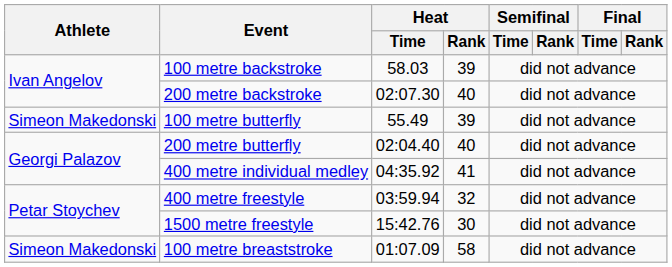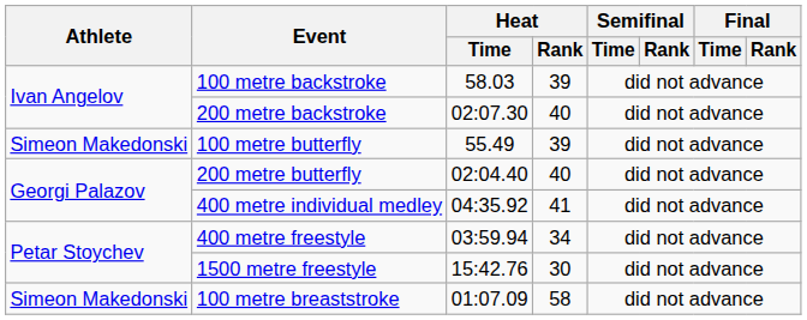 <table class=wikitable style="font-size:90%">
 <tr>
 <th rowspan="2">Athlete</th>
 <th rowspan="2">Event</th>
 <th colspan="2">Heat</th>
 <th colspan="2">Semifinal</th>
 <th colspan="2">Final</th>
 </tr>
 <tr style="font-size:95%">
 <th>Time</th>
 <th>Rank</th>
 <th>Time</th>
 <th>Rank</th>
 <th>Time</th>
 <th>Rank</th>
 </tr>
 <tr align=center>
 <td align=left rowspan=2><a href='#'>Ivan Angelov</a></td>
 <td align=left><a href='#'>100 metre backstroke</a></td>
 <td>58.03</td>
 <td>39</td>
 <td colspan=6>did not advance</td>
 </tr>
 <tr align=center>
 <td align=left><a href='#'>200 metre backstroke</a></td>
 <td>02:07.30</td>
 <td>40</td>
 <td colspan=6>did not advance</td>
 </tr>
 <tr align=center>
 <td align=left><a href='#'>Simeon Makedonski</a></td>
 <td align=left><a href='#'>100 metre butterfly</a></td>
 <td>55.49</td>
 <td>39</td>
 <td colspan=4>did not advance</td>
 </tr>
 <tr align=center>
 <td align=left rowspan=2><a href='#'>Georgi Palazov</a></td>
 <td align=left><a href='#'>200 metre butterfly</a></td>
 <td>02:04.40</td>
 <td>40</td>
 <td colspan=4>did not advance</td>
 </tr>
 <tr align=center>
 <td align=left><a href='#'>400 metre individual medley</a></td>
 <td>04:35.92</td>
 <td>41</td>
 <td colspan=4>did not advance</td>
 </tr>
 <tr align=center>
 <td align=left rowspan=2><a href='#'>Petar Stoychev</a></td>
 <td align=left><a href='#'>400 metre freestyle</a></td>
 <td>03:59.94</td>
-<td>32</td>
+<td>34</td>
 <td colspan=4>did not advance</td>
 </tr>
 <tr align=center>
 <td align=left><a href='#'>1500 metre freestyle</a></td>
 <td>15:42.76</td>
 <td>30</td>
 <td colspan=4>did not advance</td>
 </tr>
 <tr align=center>
 <td align=left><a href='#'>Simeon Makedonski</a></td>
 <td align=left><a href='#'>100 metre breaststroke</a></td>
 <td>01:07.09</td>
 <td>58</td>
 <td colspan=6>did not advance</td>
 </tr>
 </table>
